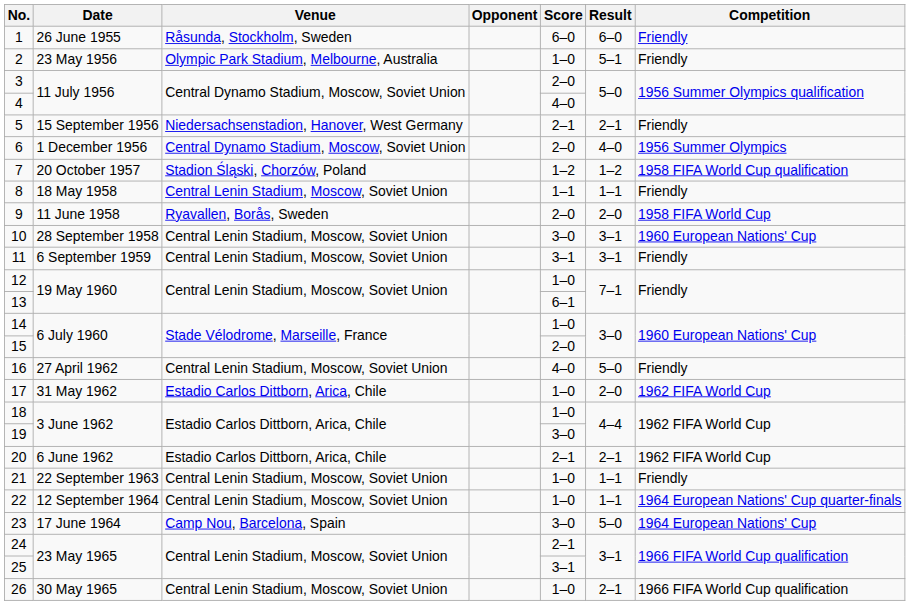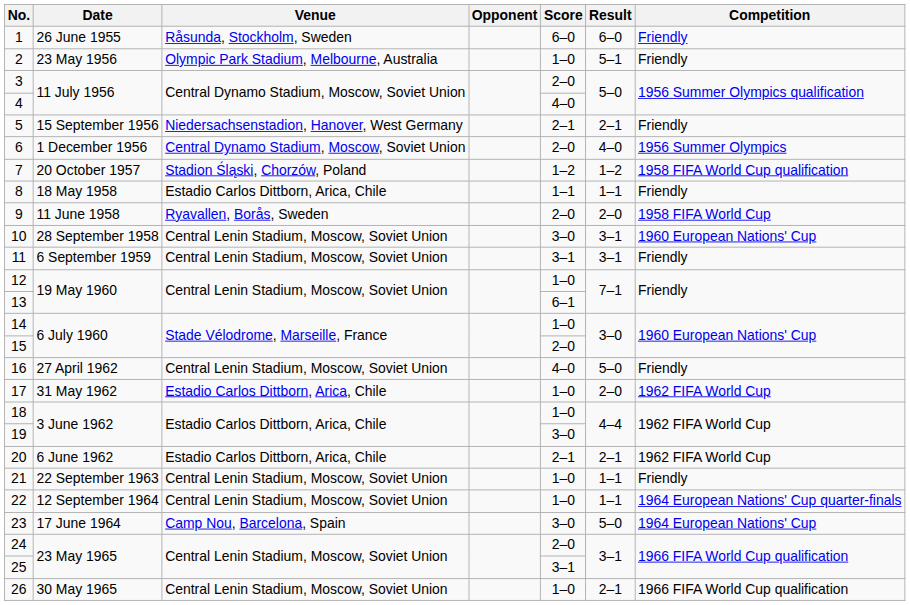 <table class="wikitable sortable">
 <tr>
 <th scope="col">No.</th>
 <th scope="col">Date</th>
 <th scope="col">Venue</th>
 <th scope="col">Opponent</th>
 <th scope="col">Score</th>
 <th scope="col">Result</th>
 <th scope="col">Competition</th>
 </tr>
 <tr>
 <td style="text-align:center">1</td>
 <td>26 June 1955</td>
 <td><a href='#'>Råsunda</a>, <a href='#'>Stockholm</a>, Sweden</td>
 <td></td>
 <td style="text-align:center">6–0</td>
 <td style="text-align:center">6–0</td>
 <td><a href='#'>Friendly</a></td>
 </tr>
 <tr>
 <td style="text-align:center">2</td>
 <td>23 May 1956</td>
 <td><a href='#'>Olympic Park Stadium</a>, <a href='#'>Melbourne</a>, Australia</td>
 <td></td>
 <td style="text-align:center">1–0</td>
 <td style="text-align:center">5–1</td>
 <td>Friendly</td>
 </tr>
 <tr>
 <td style="text-align:center">3</td>
 <td rowspan="2">11 July 1956</td>
 <td rowspan="2">Central Dynamo Stadium, Moscow, Soviet Union</td>
 <td rowspan="2"></td>
 <td style="text-align:center">2–0</td>
 <td rowspan="2" style="text-align:center">5–0</td>
 <td rowspan="2"><a href='#'>1956 Summer Olympics qualification</a></td>
 </tr>
 <tr>
 <td style="text-align:center">4</td>
 <td style="text-align:center">4–0</td>
 </tr>
 <tr>
 <td style="text-align:center">5</td>
 <td>15 September 1956</td>
 <td><a href='#'>Niedersachsenstadion</a>, <a href='#'>Hanover</a>, West Germany</td>
 <td></td>
 <td style="text-align:center">2–1</td>
 <td style="text-align:center">2–1</td>
 <td>Friendly</td>
 </tr>
 <tr>
 <td style="text-align:center">6</td>
 <td>1 December 1956</td>
 <td><a href='#'>Central Dynamo Stadium</a>, <a href='#'>Moscow</a>, Soviet Union</td>
 <td></td>
 <td style="text-align:center">2–0</td>
 <td style="text-align:center">4–0</td>
 <td><a href='#'>1956 Summer Olympics</a></td>
 </tr>
 <tr>
 <td style="text-align:center">7</td>
 <td>20 October 1957</td>
 <td><a href='#'>Stadion Śląski</a>, <a href='#'>Chorzów</a>, Poland</td>
 <td></td>
 <td style="text-align:center">1–2</td>
 <td style="text-align:center">1–2</td>
 <td><a href='#'>1958 FIFA World Cup qualification</a></td>
 </tr>
 <tr>
 <td style="text-align:center">8</td>
 <td>18 May 1958</td>
-<td><a href='#'>Central Lenin Stadium</a>, <a href='#'>Moscow</a>, Soviet Union</td>
+<td>Estadio Carlos Dittborn, Arica, Chile</td>
 <td></td>
 <td style="text-align:center">1–1</td>
 <td style="text-align:center">1–1</td>
 <td>Friendly</td>
 </tr>
 <tr>
 <td style="text-align:center">9</td>
 <td>11 June 1958</td>
 <td><a href='#'>Ryavallen</a>, <a href='#'>Borås</a>, Sweden</td>
 <td></td>
 <td style="text-align:center">2–0</td>
 <td style="text-align:center">2–0</td>
 <td><a href='#'>1958 FIFA World Cup</a></td>
 </tr>
 <tr>
 <td style="text-align:center">10</td>
 <td>28 September 1958</td>
 <td>Central Lenin Stadium, Moscow, Soviet Union</td>
 <td></td>
 <td style="text-align:center">3–0</td>
 <td style="text-align:center">3–1</td>
 <td><a href='#'>1960 European Nations' Cup</a></td>
 </tr>
 <tr>
 <td style="text-align:center">11</td>
 <td>6 September 1959</td>
 <td>Central Lenin Stadium, Moscow, Soviet Union</td>
 <td></td>
 <td style="text-align:center">3–1</td>
 <td style="text-align:center">3–1</td>
 <td>Friendly</td>
 </tr>
 <tr>
 <td style="text-align:center">12</td>
 <td rowspan="2">19 May 1960</td>
 <td rowspan="2">Central Lenin Stadium, Moscow, Soviet Union</td>
 <td rowspan="2"></td>
 <td style="text-align:center">1–0</td>
 <td rowspan="2" style="text-align:center">7–1</td>
 <td rowspan="2">Friendly</td>
 </tr>
 <tr>
 <td style="text-align:center">13</td>
 <td style="text-align:center">6–1</td>
 </tr>
 <tr>
 <td style="text-align:center">14</td>
 <td rowspan="2">6 July 1960</td>
 <td rowspan="2"><a href='#'>Stade Vélodrome</a>, <a href='#'>Marseille</a>, France</td>
 <td rowspan="2"></td>
 <td style="text-align:center">1–0</td>
 <td rowspan="2" style="text-align:center">3–0</td>
 <td rowspan="2"><a href='#'>1960 European Nations' Cup</a></td>
 </tr>
 <tr>
 <td style="text-align:center">15</td>
 <td style="text-align:center">2–0</td>
 </tr>
 <tr>
 <td style="text-align:center">16</td>
 <td>27 April 1962</td>
 <td>Central Lenin Stadium, Moscow, Soviet Union</td>
 <td></td>
 <td style="text-align:center">4–0</td>
 <td style="text-align:center">5–0</td>
 <td>Friendly</td>
 </tr>
 <tr>
 <td style="text-align:center">17</td>
 <td>31 May 1962</td>
 <td><a href='#'>Estadio Carlos Dittborn</a>, <a href='#'>Arica</a>, Chile</td>
 <td></td>
 <td style="text-align:center">1–0</td>
 <td style="text-align:center">2–0</td>
 <td><a href='#'>1962 FIFA World Cup</a></td>
 </tr>
 <tr>
 <td style="text-align:center">18</td>
 <td rowspan="2">3 June 1962</td>
 <td rowspan="2">Estadio Carlos Dittborn, Arica, Chile</td>
 <td rowspan="2"></td>
 <td style="text-align:center">1–0</td>
 <td rowspan="2" style="text-align:center">4–4</td>
 <td rowspan="2">1962 FIFA World Cup</td>
 </tr>
 <tr>
 <td style="text-align:center">19</td>
 <td style="text-align:center">3–0</td>
 </tr>
 <tr>
 <td style="text-align:center">20</td>
 <td>6 June 1962</td>
 <td>Estadio Carlos Dittborn, Arica, Chile</td>
 <td></td>
 <td style="text-align:center">2–1</td>
 <td style="text-align:center">2–1</td>
 <td>1962 FIFA World Cup</td>
 </tr>
 <tr>
 <td style="text-align:center">21</td>
 <td>22 September 1963</td>
 <td>Central Lenin Stadium, Moscow, Soviet Union</td>
 <td></td>
 <td style="text-align:center">1–0</td>
 <td style="text-align:center">1–1</td>
 <td>Friendly</td>
 </tr>
 <tr>
 <td style="text-align:center">22</td>
 <td>12 September 1964</td>
 <td>Central Lenin Stadium, Moscow, Soviet Union</td>
 <td></td>
 <td style="text-align:center">1–0</td>
 <td style="text-align:center">1–1</td>
 <td><a href='#'>1964 European Nations' Cup quarter-finals</a></td>
 </tr>
 <tr>
 <td style="text-align:center">23</td>
 <td>17 June 1964</td>
 <td><a href='#'>Camp Nou</a>, <a href='#'>Barcelona</a>, Spain</td>
 <td></td>
 <td style="text-align:center">3–0</td>
 <td style="text-align:center">5–0</td>
 <td><a href='#'>1964 European Nations' Cup</a></td>
 </tr>
 <tr>
 <td style="text-align:center">24</td>
 <td rowspan="2">23 May 1965</td>
 <td rowspan="2">Central Lenin Stadium, Moscow, Soviet Union</td>
 <td rowspan="2"></td>
-<td style="text-align:center">2–1</td>
+<td style="text-align:center">2–0</td>
 <td rowspan="2" style="text-align:center">3–1</td>
 <td rowspan="2"><a href='#'>1966 FIFA World Cup qualification</a></td>
 </tr>
 <tr>
 <td style="text-align:center">25</td>
 <td style="text-align:center">3–1</td>
 </tr>
 <tr>
 <td style="text-align:center">26</td>
 <td>30 May 1965</td>
 <td>Central Lenin Stadium, Moscow, Soviet Union</td>
 <td></td>
 <td style="text-align:center">1–0</td>
 <td style="text-align:center">2–1</td>
 <td>1966 FIFA World Cup qualification</td>
 </tr>
 </table>
